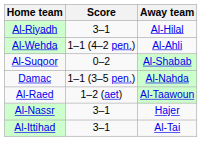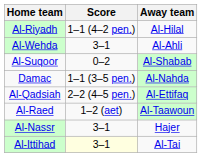 <table class="wikitable" style="text-align: center">
 <tr>
 <th>Home team</th>
 <th>Score</th>
 <th>Away team</th>
 </tr>
 <tr>
 <td bgcolor="ccffcc"><a href='#'>Al-Riyadh</a></td>
-<td>3–1</td>
+<td>1–1 (4–2 <a href='#'>pen.</a>)</td>
 <td><a href='#'>Al-Hilal</a></td>
 </tr>
 <tr>
 <td bgcolor="ccffcc"><a href='#'>Al-Wehda</a></td>
-<td>1–1 (4–2 <a href='#'>pen.</a>)</td>
+<td>3–1</td>
 <td><a href='#'>Al-Ahli</a></td>
 </tr>
 <tr>
 <td><a href='#'>Al-Suqoor</a></td>
 <td>0–2</td>
 <td bgcolor="ccffcc"><a href='#'>Al-Shabab</a></td>
 </tr>
 <tr>
 <td><a href='#'>Damac</a></td>
 <td>1–1 (3–5 <a href='#'>pen.</a>)</td>
 <td bgcolor="ccffcc"><a href='#'>Al-Nahda</a></td>
 </tr>
 <tr>
+<td><a href='#'>Al-Qadsiah</a></td>
+<td>2–2 (4–5 <a href='#'>pen.</a>)</td>
+<td bgcolor="ccffcc"><a href='#'>Al-Ettifaq</a></td>
+</tr>
+<tr>
 <td><a href='#'>Al-Raed</a></td>
 <td>1–2 (<a href='#'>aet</a>)</td>
 <td bgcolor="ccffcc"><a href='#'>Al-Taawoun</a></td>
 </tr>
 <tr>
 <td bgcolor="ccffcc"><a href='#'>Al-Nassr</a></td>
 <td>3–1</td>
 <td><a href='#'>Hajer</a></td>
 </tr>
 <tr>
 <td bgcolor="ccffcc"><a href='#'>Al-Ittihad</a></td>
-<td>3–1</td>
+<td style="background: lightyellow;">3–1</td>
 <td><a href='#'>Al-Tai</a></td>
 </tr>
 </table>
